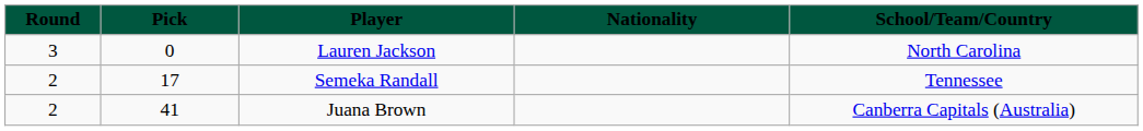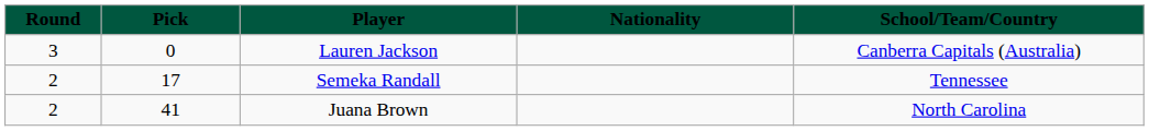 <table class="wikitable" style="text-align:center; width:60em">
 <tr>
 <th style="background: #00573F" width="2%"><span>Round</span></th>
 <th style="background: #00573F" width="5%"><span>Pick</span></th>
 <th style="background: #00573F" width="10%"><span>Player</span></th>
 <th style="background: #00573F" width="10%"><span>Nationality</span></th>
 <th style="background: #00573F" width="10%"><span>School/Team/Country</span></th>
 </tr>
 <tr>
 <td>3</td>
 <td>0</td>
 <td><a href='#'>Lauren Jackson</a></td>
 <td></td>
-<td><a href='#'>North Carolina</a></td>
+<td><a href='#'>Canberra Capitals</a> (<a href='#'>Australia</a>)</td>
 </tr>
 <tr>
 <td>2</td>
 <td>17</td>
 <td><a href='#'>Semeka Randall</a></td>
 <td></td>
 <td><a href='#'>Tennessee</a></td>
 </tr>
 <tr>
 <td>2</td>
 <td>41</td>
 <td>Juana Brown</td>
 <td></td>
-<td><a href='#'>Canberra Capitals</a> (<a href='#'>Australia</a>)</td>
+<td><a href='#'>North Carolina</a></td>
 </tr>
 </table>
